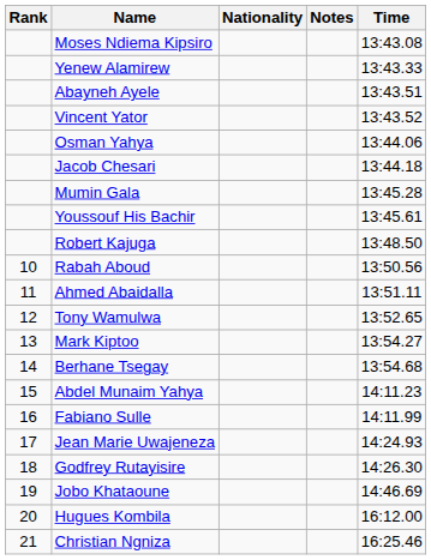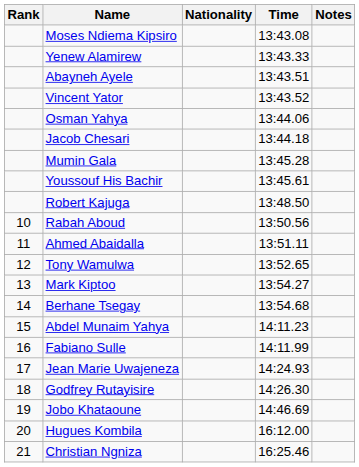 <table class="wikitable sortable" style="text-align:center">
 <tr>
 <th>Rank</th>
 <th>Name</th>
 <th>Nationality</th>
+<th>Time</th>
 <th>Notes</th>
-<th>Time</th>
 </tr>
 <tr>
 <td></td>
 <td align=left><a href='#'>Moses Ndiema Kipsiro</a></td>
 <td align=left></td>
+<td>13:43.08</td>
 <td></td>
-<td>13:43.08</td>
 </tr>
 <tr>
 <td></td>
 <td align=left><a href='#'>Yenew Alamirew</a></td>
 <td align=left></td>
+<td>13:43.33</td>
 <td></td>
-<td>13:43.33</td>
 </tr>
 <tr>
 <td></td>
 <td align=left><a href='#'>Abayneh Ayele</a></td>
 <td align=left></td>
+<td>13:43.51</td>
 <td></td>
-<td>13:43.51</td>
 </tr>
 <tr>
 <td></td>
 <td align=left><a href='#'>Vincent Yator</a></td>
 <td align=left></td>
+<td>13:43.52</td>
 <td></td>
-<td>13:43.52</td>
 </tr>
 <tr>
 <td></td>
 <td align=left><a href='#'>Osman Yahya</a></td>
 <td align=left></td>
+<td>13:44.06</td>
 <td></td>
-<td>13:44.06</td>
 </tr>
 <tr>
 <td></td>
 <td align=left><a href='#'>Jacob Chesari</a></td>
 <td align=left></td>
+<td>13:44.18</td>
 <td></td>
-<td>13:44.18</td>
 </tr>
 <tr>
 <td></td>
 <td align=left><a href='#'>Mumin Gala</a></td>
 <td align=left></td>
+<td>13:45.28</td>
 <td></td>
-<td>13:45.28</td>
 </tr>
 <tr>
 <td></td>
 <td align=left><a href='#'>Youssouf His Bachir</a></td>
 <td align=left></td>
+<td>13:45.61</td>
 <td></td>
-<td>13:45.61</td>
 </tr>
 <tr>
 <td></td>
 <td align=left><a href='#'>Robert Kajuga</a></td>
 <td align=left></td>
+<td>13:48.50</td>
 <td></td>
-<td>13:48.50</td>
 </tr>
 <tr>
 <td>10</td>
 <td align=left><a href='#'>Rabah Aboud</a></td>
 <td align=left></td>
+<td>13:50.56</td>
 <td></td>
-<td>13:50.56</td>
 </tr>
 <tr>
 <td>11</td>
 <td align=left><a href='#'>Ahmed Abaidalla</a></td>
 <td align=left></td>
+<td>13:51.11</td>
 <td></td>
-<td>13:51.11</td>
 </tr>
 <tr>
 <td>12</td>
 <td align=left><a href='#'>Tony Wamulwa</a></td>
 <td align=left></td>
+<td>13:52.65</td>
 <td></td>
-<td>13:52.65</td>
 </tr>
 <tr>
 <td>13</td>
 <td align=left><a href='#'>Mark Kiptoo</a></td>
 <td align=left></td>
+<td>13:54.27</td>
 <td></td>
-<td>13:54.27</td>
 </tr>
 <tr>
 <td>14</td>
 <td align=left><a href='#'>Berhane Tsegay</a></td>
 <td align=left></td>
+<td>13:54.68</td>
 <td></td>
-<td>13:54.68</td>
 </tr>
 <tr>
 <td>15</td>
 <td align=left><a href='#'>Abdel Munaim Yahya</a></td>
 <td align=left></td>
+<td>14:11.23</td>
 <td></td>
-<td>14:11.23</td>
 </tr>
 <tr>
 <td>16</td>
 <td align=left><a href='#'>Fabiano Sulle</a></td>
 <td align=left></td>
+<td>14:11.99</td>
 <td></td>
-<td>14:11.99</td>
 </tr>
 <tr>
 <td>17</td>
 <td align=left><a href='#'>Jean Marie Uwajeneza</a></td>
 <td align=left></td>
+<td>14:24.93</td>
 <td></td>
-<td>14:24.93</td>
 </tr>
 <tr>
 <td>18</td>
 <td align=left><a href='#'>Godfrey Rutayisire</a></td>
 <td align=left></td>
+<td>14:26.30</td>
 <td></td>
-<td>14:26.30</td>
 </tr>
 <tr>
 <td>19</td>
 <td align=left><a href='#'>Jobo Khataoune</a></td>
 <td align=left></td>
+<td>14:46.69</td>
 <td></td>
-<td>14:46.69</td>
 </tr>
 <tr>
 <td>20</td>
 <td align=left><a href='#'>Hugues Kombila</a></td>
 <td align=left></td>
+<td>16:12.00</td>
 <td></td>
-<td>16:12.00</td>
 </tr>
 <tr>
 <td>21</td>
 <td align=left><a href='#'>Christian Ngniza</a></td>
 <td align=left></td>
+<td>16:25.46</td>
 <td></td>
-<td>16:25.46</td>
 </tr>
 </table>
